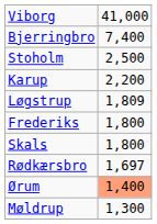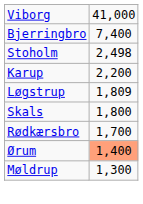 <table class="wikitable" style="margin-right:1em">
 <tr>
 <td><a href='#'>Viborg</a></td>
 <td align="center">41,000</td>
 </tr>
 <tr>
 <td><a href='#'>Bjerringbro</a></td>
 <td align="center">7,400</td>
 </tr>
 <tr>
 <td><a href='#'>Stoholm</a></td>
-<td align="center">2,500</td>
+<td align="center">2,498</td>
 </tr>
 <tr>
 <td><a href='#'>Karup</a></td>
 <td align="center">2,200</td>
 </tr>
 <tr>
 <td><a href='#'>Løgstrup</a></td>
 <td align="center">1,809</td>
 </tr>
 <tr>
-<td><a href='#'>Frederiks</a></td>
-<td align="center">1,800</td>
-</tr>
-<tr>
 <td><a href='#'>Skals</a></td>
 <td align="center">1,800</td>
 </tr>
 <tr>
 <td><a href='#'>Rødkærsbro</a></td>
-<td align="center">1,697</td>
+<td align="center">1,700</td>
 </tr>
 <tr>
 <td><a href='#'>Ørum</a></td>
 <td align="center" style="background: lightsalmon;">1,400</td>
 </tr>
 <tr>
 <td><a href='#'>Møldrup</a></td>
 <td align="center">1,300</td>
 </tr>
 </table>
